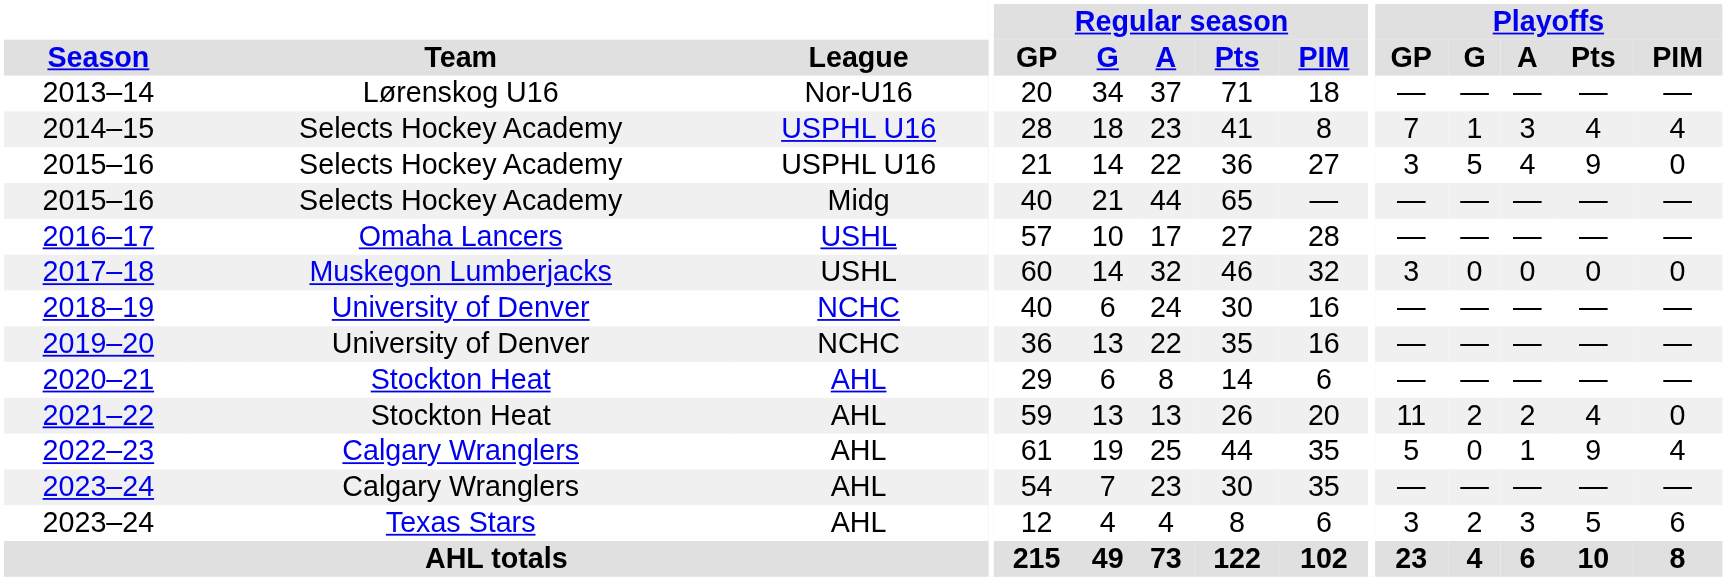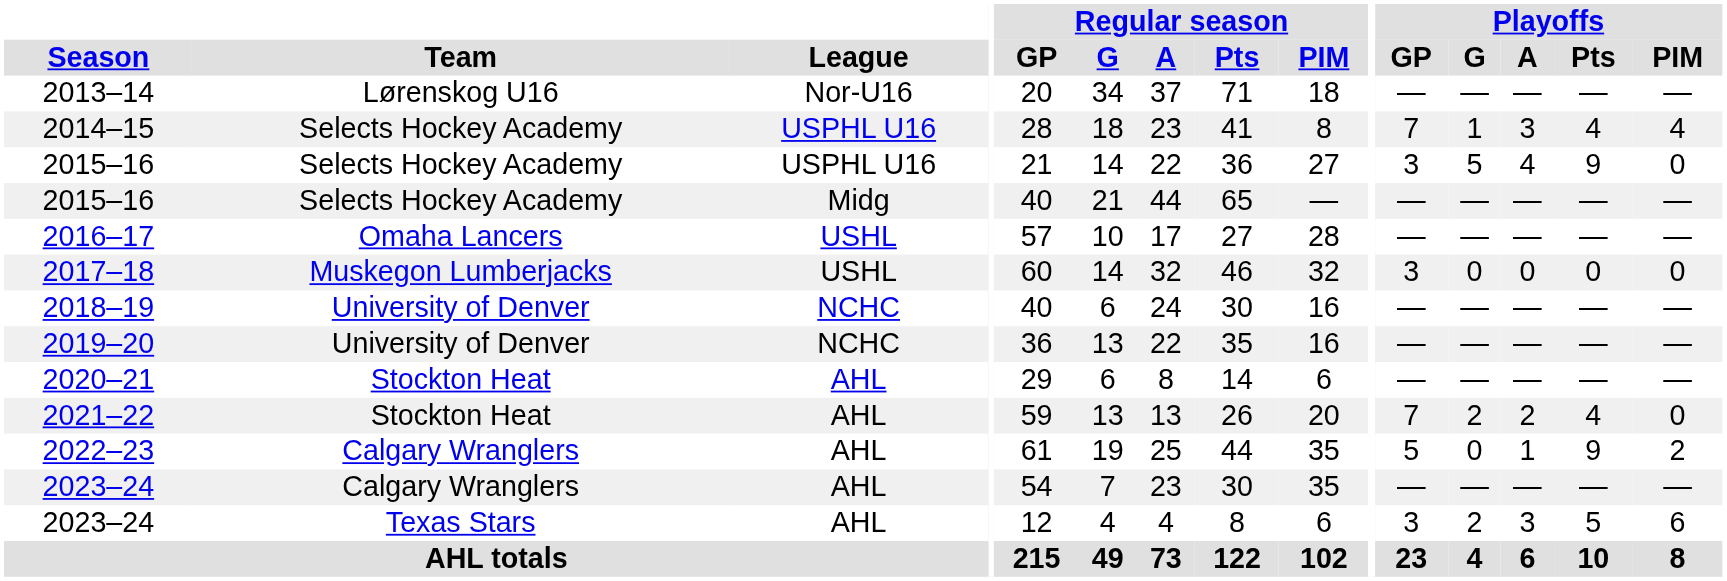 <table border="0" cellpadding="1" cellspacing="0" style="text-align:center; width:60em;">
 <tr bgcolor="#e0e0e0">
 <th colspan="3" bgcolor="#ffffff"></th>
 <th rowspan="99" bgcolor="#ffffff"></th>
 <th colspan="5"><a href='#'>Regular season</a></th>
 <th rowspan="99" bgcolor="#ffffff"></th>
 <th colspan="5"><a href='#'>Playoffs</a></th>
 </tr>
 <tr bgcolor="#e0e0e0">
 <th><a href='#'>Season</a></th>
 <th>Team</th>
 <th>League</th>
 <th>GP</th>
 <th><a href='#'>G</a></th>
 <th><a href='#'>A</a></th>
 <th><a href='#'>Pts</a></th>
 <th><a href='#'>PIM</a></th>
 <th>GP</th>
 <th>G</th>
 <th>A</th>
 <th>Pts</th>
 <th>PIM</th>
 </tr>
 <tr>
 <td>2013–14</td>
 <td>Lørenskog U16</td>
 <td>Nor-U16</td>
 <td>20</td>
 <td>34</td>
 <td>37</td>
 <td>71</td>
 <td>18</td>
 <td>—</td>
 <td>—</td>
 <td>—</td>
 <td>—</td>
 <td>—</td>
 </tr>
 <tr bgcolor="#f0f0f0">
 <td>2014–15</td>
 <td>Selects Hockey Academy</td>
 <td><a href='#'>USPHL U16</a></td>
 <td>28</td>
 <td>18</td>
 <td>23</td>
 <td>41</td>
 <td>8</td>
 <td>7</td>
 <td>1</td>
 <td>3</td>
 <td>4</td>
 <td>4</td>
 </tr>
 <tr>
 <td>2015–16</td>
 <td>Selects Hockey Academy</td>
 <td>USPHL U16</td>
 <td>21</td>
 <td>14</td>
 <td>22</td>
 <td>36</td>
 <td>27</td>
 <td>3</td>
 <td>5</td>
 <td>4</td>
 <td>9</td>
 <td>0</td>
 </tr>
 <tr bgcolor="#f0f0f0">
 <td>2015–16</td>
 <td>Selects Hockey Academy</td>
 <td>Midg</td>
 <td>40</td>
 <td>21</td>
 <td>44</td>
 <td>65</td>
 <td>—</td>
 <td>—</td>
 <td>—</td>
 <td>—</td>
 <td>—</td>
 <td>—</td>
 </tr>
 <tr>
 <td><a href='#'>2016–17</a></td>
 <td><a href='#'>Omaha Lancers</a></td>
 <td><a href='#'>USHL</a></td>
 <td>57</td>
 <td>10</td>
 <td>17</td>
 <td>27</td>
 <td>28</td>
 <td>—</td>
 <td>—</td>
 <td>—</td>
 <td>—</td>
 <td>—</td>
 </tr>
 <tr bgcolor="#f0f0f0">
 <td><a href='#'>2017–18</a></td>
 <td><a href='#'>Muskegon Lumberjacks</a></td>
 <td>USHL</td>
 <td>60</td>
 <td>14</td>
 <td>32</td>
 <td>46</td>
 <td>32</td>
 <td>3</td>
 <td>0</td>
 <td>0</td>
 <td>0</td>
 <td>0</td>
 </tr>
 <tr>
 <td><a href='#'>2018–19</a></td>
 <td><a href='#'>University of Denver</a></td>
 <td><a href='#'>NCHC</a></td>
 <td>40</td>
 <td>6</td>
 <td>24</td>
 <td>30</td>
 <td>16</td>
 <td>—</td>
 <td>—</td>
 <td>—</td>
 <td>—</td>
 <td>—</td>
 </tr>
 <tr bgcolor="#f0f0f0">
 <td><a href='#'>2019–20</a></td>
 <td>University of Denver</td>
 <td>NCHC</td>
 <td>36</td>
 <td>13</td>
 <td>22</td>
 <td>35</td>
 <td>16</td>
 <td>—</td>
 <td>—</td>
 <td>—</td>
 <td>—</td>
 <td>—</td>
 </tr>
 <tr>
 <td><a href='#'>2020–21</a></td>
 <td><a href='#'>Stockton Heat</a></td>
 <td><a href='#'>AHL</a></td>
 <td>29</td>
 <td>6</td>
 <td>8</td>
 <td>14</td>
 <td>6</td>
 <td>—</td>
 <td>—</td>
 <td>—</td>
 <td>—</td>
 <td>—</td>
 </tr>
 <tr bgcolor="#f0f0f0">
 <td><a href='#'>2021–22</a></td>
 <td>Stockton Heat</td>
 <td>AHL</td>
 <td>59</td>
 <td>13</td>
 <td>13</td>
 <td>26</td>
 <td>20</td>
-<td>11</td>
+<td>7</td>
 <td>2</td>
 <td>2</td>
 <td>4</td>
 <td>0</td>
 </tr>
 <tr>
 <td><a href='#'>2022–23</a></td>
 <td><a href='#'>Calgary Wranglers</a></td>
 <td>AHL</td>
 <td>61</td>
 <td>19</td>
 <td>25</td>
 <td>44</td>
 <td>35</td>
 <td>5</td>
 <td>0</td>
 <td>1</td>
 <td>9</td>
-<td>4</td>
+<td>2</td>
 </tr>
 <tr bgcolor="#f0f0f0">
 <td><a href='#'>2023–24</a></td>
 <td>Calgary Wranglers</td>
 <td>AHL</td>
 <td>54</td>
 <td>7</td>
 <td>23</td>
 <td>30</td>
 <td>35</td>
 <td>—</td>
 <td>—</td>
 <td>—</td>
 <td>—</td>
 <td>—</td>
 </tr>
 <tr>
 <td>2023–24</td>
 <td><a href='#'>Texas Stars</a></td>
 <td>AHL</td>
 <td>12</td>
 <td>4</td>
 <td>4</td>
 <td>8</td>
 <td>6</td>
 <td>3</td>
 <td>2</td>
 <td>3</td>
 <td>5</td>
 <td>6</td>
 </tr>
 <tr bgcolor="#e0e0e0">
 <th colspan="3">AHL totals</th>
 <th>215</th>
 <th>49</th>
 <th>73</th>
 <th>122</th>
 <th>102</th>
 <th>23</th>
 <th>4</th>
 <th>6</th>
 <th>10</th>
 <th>8</th>
 </tr>
 </table>
